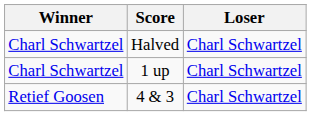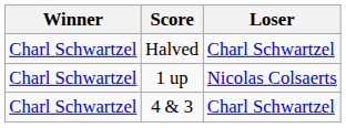 <table class="wikitable" font-size:95%;">
 <tr>
 <th>Winner</th>
 <th>Score</th>
 <th>Loser</th>
 </tr>
 <tr>
 <td><a href='#'>Charl Schwartzel</a></td>
 <td align=center>Halved</td>
 <td><a href='#'>Charl Schwartzel</a></td>
 </tr>
 <tr>
 <td><a href='#'>Charl Schwartzel</a></td>
 <td align=center>1 up</td>
-<td><a href='#'>Charl Schwartzel</a></td>
+<td><a href='#'>Nicolas Colsaerts</a></td>
 </tr>
 <tr>
-<td><a href='#'>Retief Goosen</a></td>
+<td><a href='#'>Charl Schwartzel</a></td>
 <td align=center>4 & 3</td>
 <td><a href='#'>Charl Schwartzel</a></td>
 </tr>
 </table>
